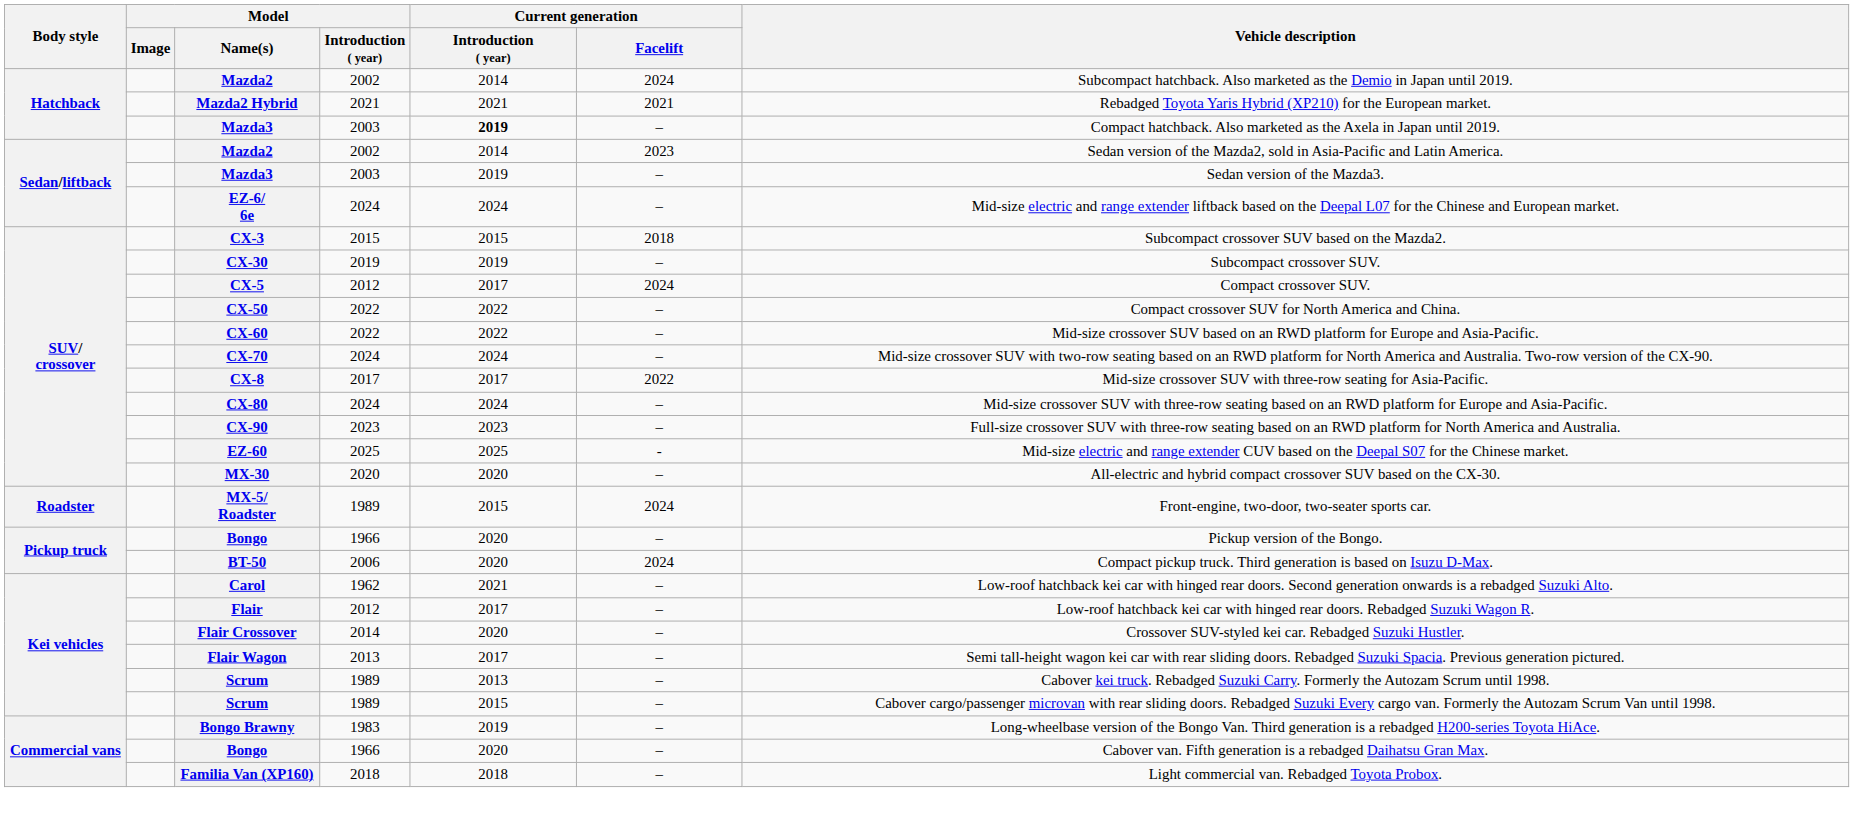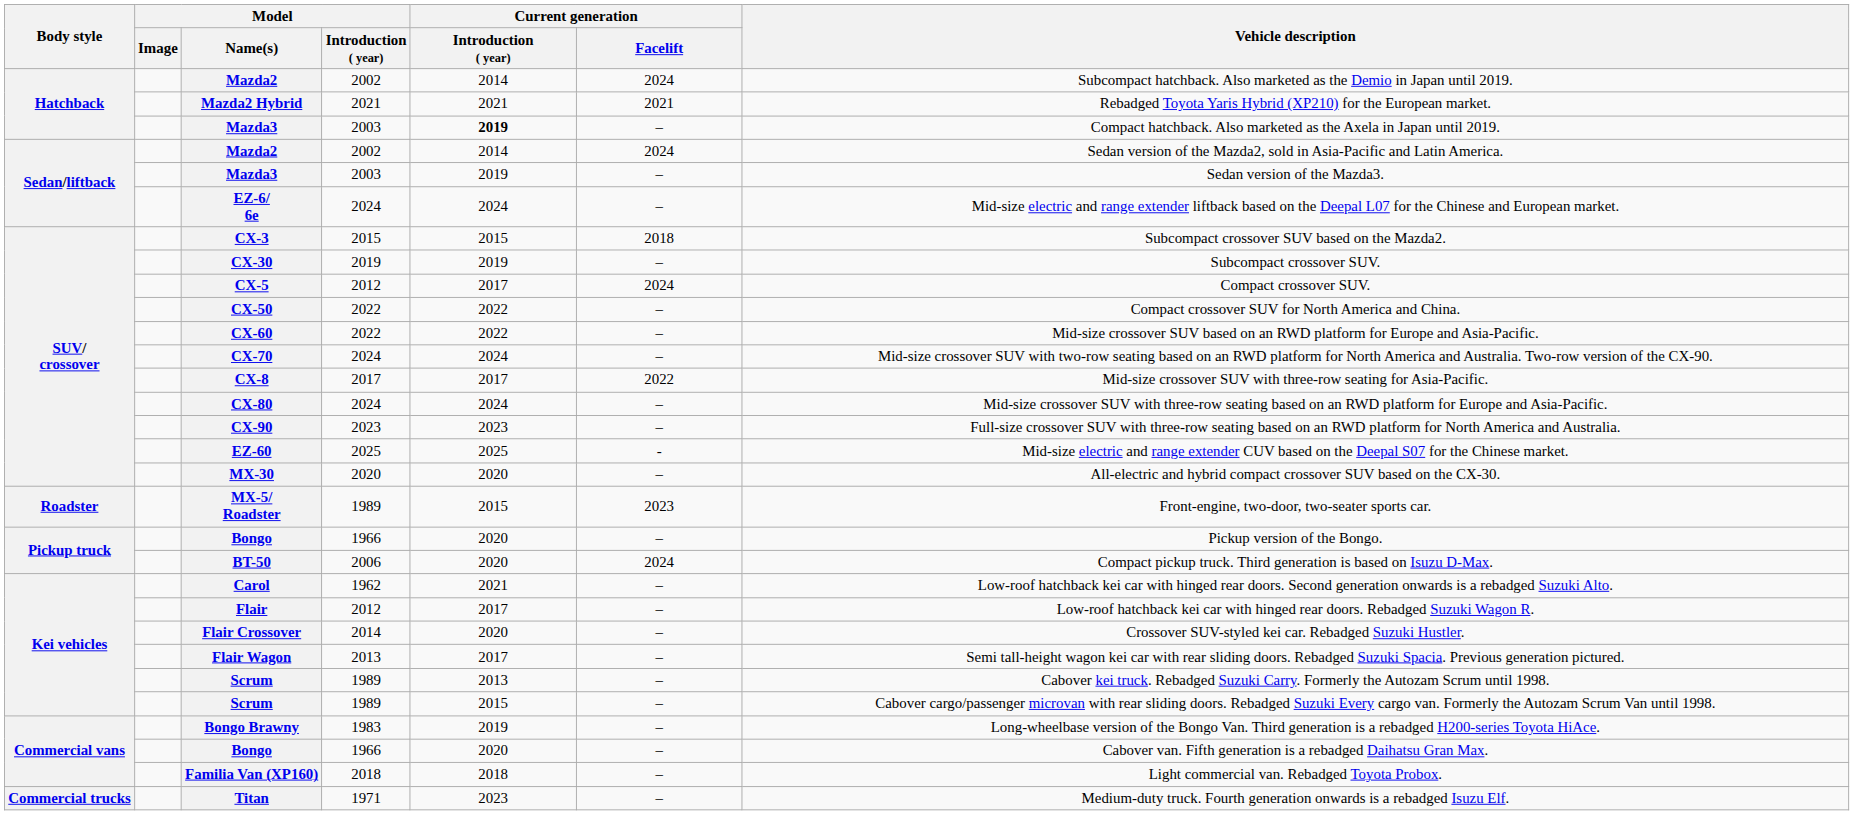 <table class="wikitable sortable" style="text-align: center; width: 100%">
 <tr>
 <th rowspan="2">Body style</th>
 <th colspan="3">Model</th>
 <th colspan="2" scope="col">Current generation</th>
 <th rowspan="2" class="unsortable" style="width:60%;" cellpadding="32px">Vehicle description</th>
 </tr>
 <tr>
 <th class="unsortable">Image</th>
 <th>Name(s)</th>
 <th>Introduction<br><small>( year)</small></th>
 <th style="width:9%;">Introduction<br><small>( year)</small></th>
 <th style="width:9%;"><a href='#'>Facelift</a></th>
 </tr>
 <tr>
 <th rowspan="3"><a href='#'>Hatchback</a></th>
 <td></td>
 <th><a href='#'>Mazda2</a></th>
 <td>2002</td>
 <td>2014</td>
 <td>2024</td>
 <td>Subcompact hatchback. Also marketed as the <a href='#'>Demio</a> in Japan until 2019.</td>
 </tr>
 <tr>
 <td></td>
 <th><a href='#'>Mazda2 Hybrid</a></th>
 <td>2021</td>
 <td>2021</td>
 <td>2021</td>
 <td>Rebadged <a href='#'>Toyota Yaris Hybrid (XP210)</a> for the European market.</td>
 </tr>
 <tr>
 <td></td>
 <th><a href='#'>Mazda3</a></th>
 <td>2003</td>
 <td><strong>2019</strong></td>
 <td>–</td>
 <td>Compact hatchback. Also marketed as the Axela in Japan until 2019.</td>
 </tr>
 <tr>
 <th rowspan="3"><a href='#'>Sedan</a>/<a href='#'>liftback</a></th>
 <td></td>
 <th><a href='#'>Mazda2</a></th>
 <td>2002</td>
 <td>2014</td>
-<td>2023</td>
+<td>2024</td>
 <td>Sedan version of the Mazda2, sold in Asia-Pacific and Latin America.</td>
 </tr>
 <tr>
 <td></td>
 <th><a href='#'>Mazda3</a></th>
 <td>2003</td>
 <td>2019</td>
 <td>–</td>
 <td>Sedan version of the Mazda3.</td>
 </tr>
 <tr>
 <td></td>
 <th><a href='#'>EZ-6/<br>6e</a></th>
 <td>2024</td>
 <td>2024</td>
 <td>–</td>
 <td>Mid-size <a href='#'>electric</a> and <a href='#'>range extender</a> liftback based on the <a href='#'>Deepal L07</a> for the Chinese and European market.</td>
 </tr>
 <tr>
 <th rowspan="11"><a href='#'>SUV</a>/<br><a href='#'>crossover</a></th>
 <td></td>
 <th><a href='#'>CX-3</a></th>
 <td>2015</td>
 <td>2015</td>
 <td>2018</td>
 <td>Subcompact crossover SUV based on the Mazda2.</td>
 </tr>
 <tr>
 <td></td>
 <th><a href='#'>CX-30</a></th>
 <td>2019</td>
 <td>2019</td>
 <td>–</td>
 <td>Subcompact crossover SUV.</td>
 </tr>
 <tr>
 <td></td>
 <th><a href='#'>CX-5</a></th>
 <td>2012</td>
 <td>2017</td>
 <td>2024</td>
 <td>Compact crossover SUV.</td>
 </tr>
 <tr>
 <td></td>
 <th><a href='#'>CX-50</a></th>
 <td>2022</td>
 <td>2022</td>
 <td>–</td>
 <td>Compact crossover SUV for North America and China.</td>
 </tr>
 <tr>
 <td></td>
 <th><a href='#'>CX-60</a></th>
 <td>2022</td>
 <td>2022</td>
 <td>–</td>
 <td>Mid-size crossover SUV based on an RWD platform for Europe and Asia-Pacific.</td>
 </tr>
 <tr>
 <td></td>
 <th><a href='#'>CX-70</a></th>
 <td>2024</td>
 <td>2024</td>
 <td>–</td>
 <td>Mid-size crossover SUV with two-row seating based on an RWD platform for North America and Australia. Two-row version of the CX-90.</td>
 </tr>
 <tr>
 <td></td>
 <th><a href='#'>CX-8</a></th>
 <td>2017</td>
 <td>2017</td>
 <td>2022</td>
 <td>Mid-size crossover SUV with three-row seating for Asia-Pacific.</td>
 </tr>
 <tr>
 <td></td>
 <th><a href='#'>CX-80</a></th>
 <td>2024</td>
 <td>2024</td>
 <td>–</td>
 <td>Mid-size crossover SUV with three-row seating based on an RWD platform for Europe and Asia-Pacific.</td>
 </tr>
 <tr>
 <td></td>
 <th><a href='#'>CX-90</a></th>
 <td>2023</td>
 <td>2023</td>
 <td>–</td>
 <td>Full-size crossover SUV with three-row seating based on an RWD platform for North America and Australia.</td>
 </tr>
 <tr>
 <td></td>
 <th><a href='#'>EZ-60</a></th>
 <td>2025</td>
 <td>2025</td>
 <td>-</td>
 <td>Mid-size <a href='#'>electric</a> and <a href='#'>range extender</a> CUV based on the <a href='#'>Deepal S07</a> for the Chinese market.</td>
 </tr>
 <tr>
 <td></td>
 <th><a href='#'>MX-30</a></th>
 <td>2020</td>
 <td>2020</td>
 <td>–</td>
 <td>All-electric and hybrid compact crossover SUV based on the CX-30.</td>
 </tr>
 <tr>
 <th><a href='#'>Roadster</a></th>
 <td></td>
 <th><a href='#'>MX-5/<br>Roadster</a></th>
 <td>1989</td>
 <td>2015</td>
-<td>2024</td>
+<td>2023</td>
 <td>Front-engine, two-door, two-seater sports car.</td>
 </tr>
 <tr>
 <th rowspan="2"><a href='#'>Pickup truck</a></th>
 <td></td>
 <th><a href='#'>Bongo</a></th>
 <td>1966</td>
 <td>2020</td>
 <td>–</td>
 <td>Pickup version of the Bongo.</td>
 </tr>
 <tr>
 <td></td>
 <th><a href='#'>BT-50</a></th>
 <td>2006</td>
 <td>2020</td>
 <td>2024</td>
 <td>Compact pickup truck. Third generation is based on <a href='#'>Isuzu D-Max</a>.</td>
 </tr>
 <tr>
 <th rowspan="6"><strong><a href='#'>Kei vehicles</a></strong></th>
 <td></td>
 <th><a href='#'>Carol</a></th>
 <td>1962</td>
 <td>2021</td>
 <td>–</td>
 <td>Low-roof hatchback kei car with hinged rear doors. Second generation onwards is a rebadged <a href='#'>Suzuki Alto</a>.</td>
 </tr>
 <tr>
 <td></td>
 <th><a href='#'>Flair</a></th>
 <td>2012</td>
 <td>2017</td>
 <td>–</td>
 <td>Low-roof hatchback kei car with hinged rear doors. Rebadged <a href='#'>Suzuki Wagon R</a>.</td>
 </tr>
 <tr>
 <td></td>
 <th><a href='#'>Flair Crossover</a></th>
 <td>2014</td>
 <td>2020</td>
 <td>–</td>
 <td>Crossover SUV-styled kei car. Rebadged <a href='#'>Suzuki Hustler</a>.</td>
 </tr>
 <tr>
 <td></td>
 <th><a href='#'>Flair Wagon</a></th>
 <td>2013</td>
 <td>2017</td>
 <td>–</td>
 <td>Semi tall-height wagon kei car with rear sliding doors. Rebadged <a href='#'>Suzuki Spacia</a>. Previous generation pictured.</td>
 </tr>
 <tr>
 <td></td>
 <th><a href='#'>Scrum</a></th>
 <td>1989</td>
 <td>2013</td>
 <td>–</td>
 <td>Cabover <a href='#'>kei truck</a>. Rebadged <a href='#'>Suzuki Carry</a>. Formerly the Autozam Scrum until 1998.</td>
 </tr>
 <tr>
 <td></td>
 <th><a href='#'>Scrum</a></th>
 <td>1989</td>
 <td>2015</td>
 <td>–</td>
 <td>Cabover cargo/passenger <a href='#'>microvan</a> with rear sliding doors. Rebadged <a href='#'>Suzuki Every</a> cargo van. Formerly the Autozam Scrum Van until 1998.</td>
 </tr>
 <tr>
 <th rowspan="3"><strong><a href='#'>Commercial vans</a></strong></th>
 <td></td>
 <th><a href='#'>Bongo Brawny</a></th>
 <td>1983</td>
 <td>2019</td>
 <td>–</td>
 <td>Long-wheelbase version of the Bongo Van. Third generation is a rebadged <a href='#'>H200-series Toyota HiAce</a>.</td>
 </tr>
 <tr>
 <td></td>
 <th><a href='#'>Bongo</a></th>
 <td>1966</td>
 <td>2020</td>
 <td>–</td>
 <td>Cabover van. Fifth generation is a rebadged <a href='#'>Daihatsu Gran Max</a>.</td>
 </tr>
 <tr>
 <td></td>
 <th><a href='#'>Familia Van (XP160)</a></th>
 <td>2018</td>
 <td>2018</td>
 <td>–</td>
 <td>Light commercial van. Rebadged <a href='#'>Toyota Probox</a>.</td>
 </tr>
+<tr>
+<th><strong><a href='#'>Commercial trucks</a></strong></th>
+<td></td>
+<th><a href='#'>Titan</a></th>
+<td>1971</td>
+<td>2023</td>
+<td>–</td>
+<td>Medium-duty truck. Fourth generation onwards is a rebadged <a href='#'>Isuzu Elf</a>.</td>
+</tr>
 </table>
